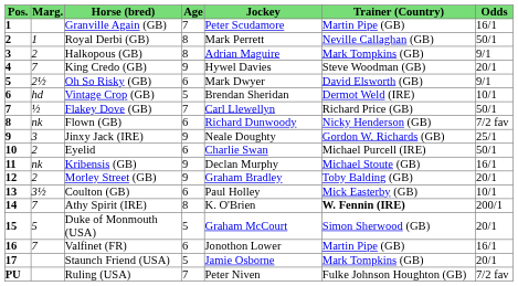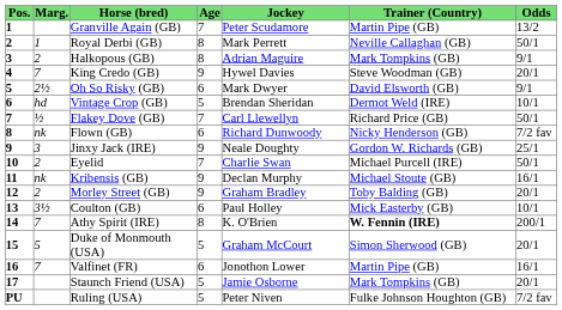 <table class = "sortable" | border="1" cellpadding="0" style="border-collapse: collapse;">
 <tr style="background:#7d7; text-align:center;">
 <th style="width:35px;"><strong>Pos.</strong></th>
 <th style="width:45px;"><strong>Marg.</strong></th>
 <th style="width:160px;"><strong>Horse (bred)</strong></th>
 <th style="width:30px;"><strong>Age</strong></th>
 <th style="width:160px;"><strong>Jockey</strong></th>
 <th style="width:210px;"><strong>Trainer (Country)</strong></th>
 <th style="width:50px;"><strong>Odds</strong></th>
 </tr>
 <tr>
 <td><strong>1</strong></td>
 <td></td>
 <td><a href='#'>Granville Again</a> (GB)</td>
 <td>7</td>
 <td><a href='#'>Peter Scudamore</a></td>
 <td><a href='#'>Martin Pipe</a> (GB)</td>
-<td>16/1</td>
+<td>13/2</td>
 </tr>
 <tr>
 <td><strong>2</strong></td>
 <td><em>1</em></td>
 <td>Royal Derbi (GB)</td>
 <td>8</td>
 <td>Mark Perrett</td>
 <td><a href='#'>Neville Callaghan</a> (GB)</td>
 <td>50/1</td>
 </tr>
 <tr>
 <td><strong>3</strong></td>
 <td><em>2</em></td>
 <td>Halkopous (GB)</td>
 <td>8</td>
 <td><a href='#'>Adrian Maguire</a></td>
 <td><a href='#'>Mark Tompkins</a> (GB)</td>
 <td>9/1</td>
 </tr>
 <tr>
 <td><strong>4</strong></td>
 <td><em>7</em></td>
 <td>King Credo (GB)</td>
 <td>9</td>
 <td>Hywel Davies</td>
 <td>Steve Woodman (GB)</td>
 <td>20/1</td>
 </tr>
 <tr>
 <td><strong>5</strong></td>
 <td><em>2½</em></td>
 <td><a href='#'>Oh So Risky</a> (GB)</td>
 <td>6</td>
 <td>Mark Dwyer</td>
 <td><a href='#'>David Elsworth</a> (GB)</td>
 <td>9/1</td>
 </tr>
 <tr>
 <td><strong>6</strong></td>
 <td><em>hd</em></td>
 <td><a href='#'>Vintage Crop</a> (GB)</td>
 <td>5</td>
 <td>Brendan Sheridan</td>
 <td><a href='#'>Dermot Weld</a> (IRE)</td>
 <td>10/1</td>
 </tr>
 <tr>
 <td><strong>7</strong></td>
 <td><em>½</em></td>
 <td><a href='#'>Flakey Dove</a> (GB)</td>
 <td>7</td>
 <td><a href='#'>Carl Llewellyn</a></td>
 <td>Richard Price (GB)</td>
 <td>50/1</td>
 </tr>
 <tr>
 <td><strong>8</strong></td>
 <td><em>nk</em></td>
 <td>Flown (GB)</td>
 <td>6</td>
 <td><a href='#'>Richard Dunwoody</a></td>
 <td><a href='#'>Nicky Henderson</a> (GB)</td>
 <td>7/2 fav</td>
 </tr>
 <tr>
 <td><strong>9</strong></td>
 <td><em>3</em></td>
 <td>Jinxy Jack (IRE)</td>
 <td>9</td>
 <td>Neale Doughty</td>
 <td><a href='#'>Gordon W. Richards</a> (GB)</td>
 <td>25/1</td>
 </tr>
 <tr>
 <td><strong>10</strong></td>
 <td><em>2</em></td>
 <td>Eyelid</td>
-<td>6</td>
+<td>7</td>
 <td><a href='#'>Charlie Swan</a></td>
 <td>Michael Purcell (IRE)</td>
 <td>50/1</td>
 </tr>
 <tr>
 <td><strong>11</strong></td>
 <td><em>nk</em></td>
 <td><a href='#'>Kribensis</a> (GB)</td>
 <td>9</td>
 <td>Declan Murphy</td>
 <td><a href='#'>Michael Stoute</a> (GB)</td>
 <td>16/1</td>
 </tr>
 <tr>
 <td><strong>12</strong></td>
 <td><em>2</em></td>
 <td><a href='#'>Morley Street</a> (GB)</td>
 <td>9</td>
 <td><a href='#'>Graham Bradley</a></td>
 <td><a href='#'>Toby Balding</a> (GB)</td>
 <td>20/1</td>
 </tr>
 <tr>
 <td><strong>13</strong></td>
 <td><em>3½</em></td>
 <td>Coulton (GB)</td>
 <td>6</td>
 <td>Paul Holley</td>
 <td><a href='#'>Mick Easterby</a> (GB)</td>
 <td>10/1</td>
 </tr>
 <tr>
 <td><strong>14</strong></td>
 <td><em>7</em></td>
 <td>Athy Spirit (IRE)</td>
 <td>8</td>
 <td>K. O'Brien</td>
 <td><strong>W. Fennin (IRE)</strong></td>
 <td>200/1</td>
 </tr>
 <tr>
 <td><strong>15</strong></td>
 <td><em>5</em></td>
 <td>Duke of Monmouth (USA)</td>
 <td>5</td>
 <td><a href='#'>Graham McCourt</a></td>
 <td><a href='#'>Simon Sherwood</a> (GB)</td>
 <td>20/1</td>
 </tr>
 <tr>
 <td><strong>16</strong></td>
 <td><em>7</em></td>
 <td>Valfinet (FR)</td>
 <td>6</td>
 <td>Jonothon Lower</td>
 <td><a href='#'>Martin Pipe</a> (GB)</td>
 <td>16/1</td>
 </tr>
 <tr>
 <td><strong>17</strong></td>
 <td></td>
 <td>Staunch Friend (USA)</td>
 <td>5</td>
 <td><a href='#'>Jamie Osborne</a></td>
 <td><a href='#'>Mark Tompkins</a> (GB)</td>
 <td>20/1</td>
 </tr>
 <tr>
 <td><strong>PU</strong></td>
 <td></td>
 <td>Ruling (USA)</td>
-<td>7</td>
+<td>5</td>
 <td>Peter Niven</td>
 <td>Fulke Johnson Houghton (GB)</td>
 <td>7/2 fav</td>
 </tr>
 </table>
